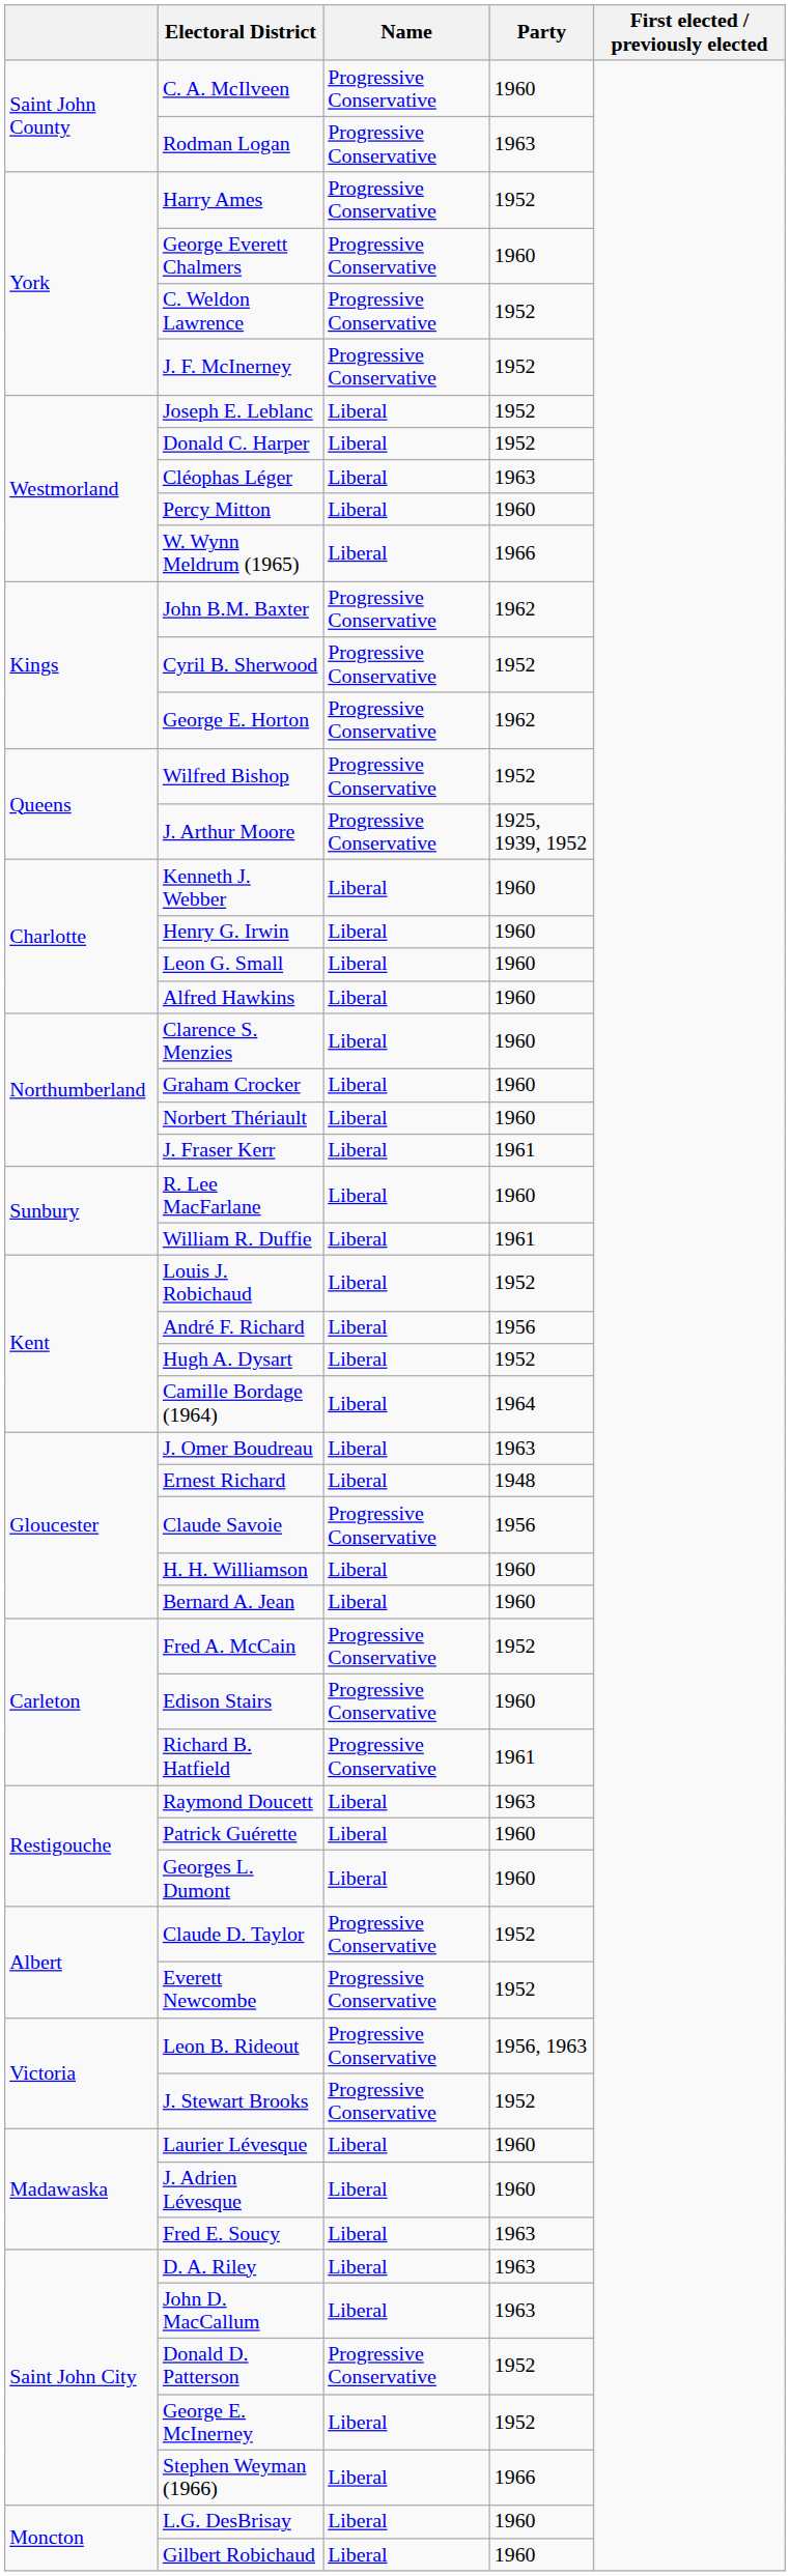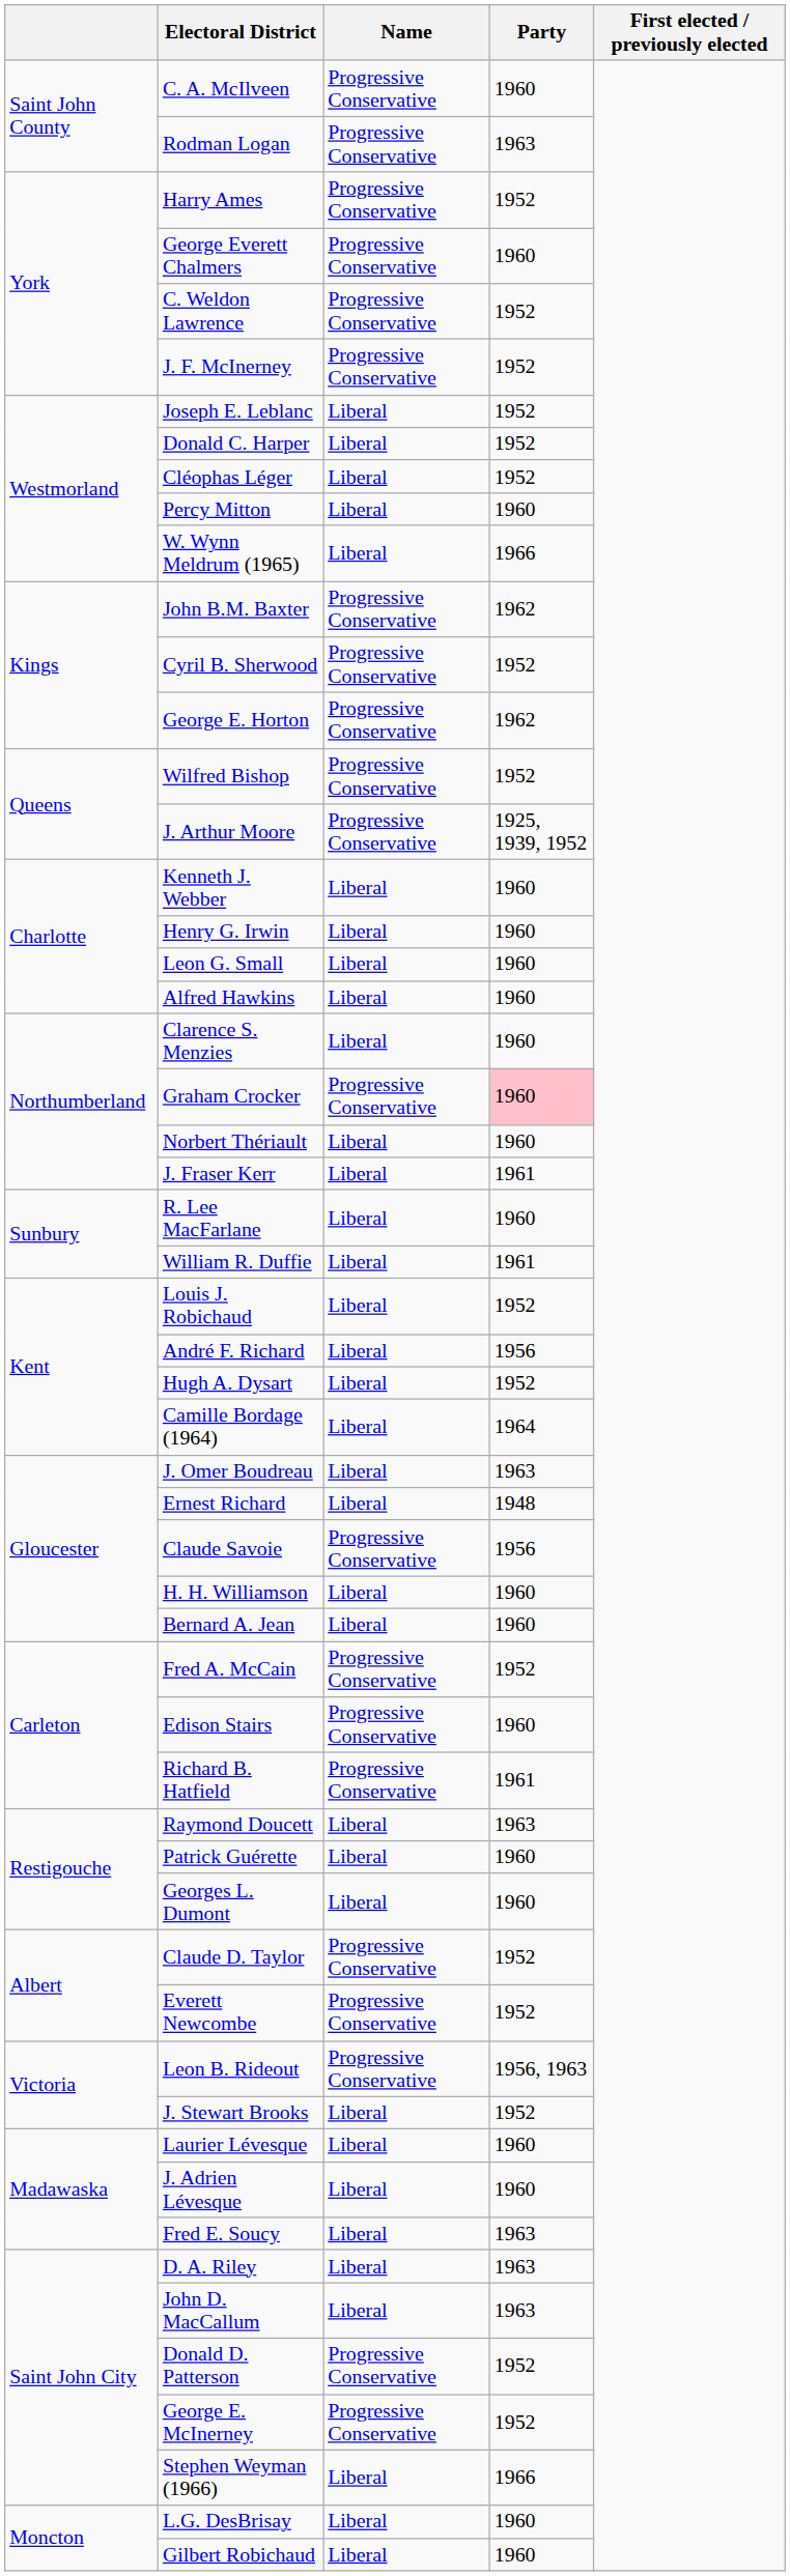 <table class="wikitable sortable">
 <tr>
 <th></th>
 <th>Electoral District</th>
 <th>Name</th>
 <th>Party</th>
 <th>First elected / previously elected</th>
 </tr>
 <tr>
 <td rowspan="2"><a href='#'>Saint John County</a></td>
 <td><a href='#'>C. A. McIlveen</a></td>
 <td><a href='#'>Progressive Conservative</a></td>
 <td>1960</td>
 </tr>
 <tr>
 <td><a href='#'>Rodman Logan</a></td>
 <td><a href='#'>Progressive Conservative</a></td>
 <td>1963</td>
 </tr>
 <tr>
 <td rowspan="4"><a href='#'>York</a></td>
 <td><a href='#'>Harry Ames</a></td>
 <td><a href='#'>Progressive Conservative</a></td>
 <td>1952</td>
 </tr>
 <tr>
 <td><a href='#'>George Everett Chalmers</a></td>
 <td><a href='#'>Progressive Conservative</a></td>
 <td>1960</td>
 </tr>
 <tr>
 <td><a href='#'>C. Weldon Lawrence</a></td>
 <td><a href='#'>Progressive Conservative</a></td>
 <td>1952</td>
 </tr>
 <tr>
 <td><a href='#'>J. F. McInerney</a></td>
 <td><a href='#'>Progressive Conservative</a></td>
 <td>1952</td>
 </tr>
 <tr>
 <td rowspan="5"><a href='#'>Westmorland</a></td>
 <td><a href='#'>Joseph E. Leblanc</a></td>
 <td><a href='#'>Liberal</a></td>
 <td>1952</td>
 </tr>
 <tr>
 <td><a href='#'>Donald C. Harper</a></td>
 <td><a href='#'>Liberal</a></td>
 <td>1952</td>
 </tr>
 <tr>
 <td><a href='#'>Cléophas Léger</a></td>
 <td><a href='#'>Liberal</a></td>
-<td>1963</td>
+<td>1952</td>
 </tr>
 <tr>
 <td><a href='#'>Percy Mitton</a></td>
 <td><a href='#'>Liberal</a></td>
 <td>1960</td>
 </tr>
 <tr>
 <td><a href='#'>W. Wynn Meldrum</a> (1965)</td>
 <td><a href='#'>Liberal</a></td>
 <td>1966</td>
 </tr>
 <tr>
 <td rowspan="3"><a href='#'>Kings</a></td>
 <td><a href='#'>John B.M. Baxter</a></td>
 <td><a href='#'>Progressive Conservative</a></td>
 <td>1962</td>
 </tr>
 <tr>
 <td><a href='#'>Cyril B. Sherwood</a></td>
 <td><a href='#'>Progressive Conservative</a></td>
 <td>1952</td>
 </tr>
 <tr>
 <td><a href='#'>George E. Horton</a></td>
 <td><a href='#'>Progressive Conservative</a></td>
 <td>1962</td>
 </tr>
 <tr>
 <td rowspan="2"><a href='#'>Queens</a></td>
 <td><a href='#'>Wilfred Bishop</a></td>
 <td><a href='#'>Progressive Conservative</a></td>
 <td>1952</td>
 </tr>
 <tr>
 <td><a href='#'>J. Arthur Moore</a></td>
 <td><a href='#'>Progressive Conservative</a></td>
 <td>1925, 1939, 1952</td>
 </tr>
 <tr>
 <td rowspan="4"><a href='#'>Charlotte</a></td>
 <td><a href='#'>Kenneth J. Webber</a></td>
 <td><a href='#'>Liberal</a></td>
 <td>1960</td>
 </tr>
 <tr>
 <td><a href='#'>Henry G. Irwin</a></td>
 <td><a href='#'>Liberal</a></td>
 <td>1960</td>
 </tr>
 <tr>
 <td><a href='#'>Leon G. Small</a></td>
 <td><a href='#'>Liberal</a></td>
 <td>1960</td>
 </tr>
 <tr>
 <td><a href='#'>Alfred Hawkins</a></td>
 <td><a href='#'>Liberal</a></td>
 <td>1960</td>
 </tr>
 <tr>
 <td rowspan="4"><a href='#'>Northumberland</a></td>
 <td><a href='#'>Clarence S. Menzies</a></td>
 <td><a href='#'>Liberal</a></td>
 <td>1960</td>
 </tr>
 <tr>
 <td><a href='#'>Graham Crocker</a></td>
-<td><a href='#'>Liberal</a></td>
-<td>1960</td>
+<td><a href='#'>Progressive Conservative</a></td>
+<td style="background: pink;">1960</td>
 </tr>
 <tr>
 <td><a href='#'>Norbert Thériault</a></td>
 <td><a href='#'>Liberal</a></td>
 <td>1960</td>
 </tr>
 <tr>
 <td><a href='#'>J. Fraser Kerr</a></td>
 <td><a href='#'>Liberal</a></td>
 <td>1961</td>
 </tr>
 <tr>
 <td rowspan="2"><a href='#'>Sunbury</a></td>
 <td><a href='#'>R. Lee MacFarlane</a></td>
 <td><a href='#'>Liberal</a></td>
 <td>1960</td>
 </tr>
 <tr>
 <td><a href='#'>William R. Duffie</a></td>
 <td><a href='#'>Liberal</a></td>
 <td>1961</td>
 </tr>
 <tr>
 <td rowspan="4"><a href='#'>Kent</a></td>
 <td><a href='#'>Louis J. Robichaud</a></td>
 <td><a href='#'>Liberal</a></td>
 <td>1952</td>
 </tr>
 <tr>
 <td><a href='#'>André F. Richard</a></td>
 <td><a href='#'>Liberal</a></td>
 <td>1956</td>
 </tr>
 <tr>
 <td><a href='#'>Hugh A. Dysart</a></td>
 <td><a href='#'>Liberal</a></td>
 <td>1952</td>
 </tr>
 <tr>
 <td><a href='#'>Camille Bordage</a> (1964)</td>
 <td><a href='#'>Liberal</a></td>
 <td>1964</td>
 </tr>
 <tr>
 <td rowspan="5"><a href='#'>Gloucester</a></td>
 <td><a href='#'>J. Omer Boudreau</a></td>
 <td><a href='#'>Liberal</a></td>
 <td>1963</td>
 </tr>
 <tr>
 <td><a href='#'>Ernest Richard</a></td>
 <td><a href='#'>Liberal</a></td>
 <td>1948</td>
 </tr>
 <tr>
 <td><a href='#'>Claude Savoie</a></td>
 <td><a href='#'>Progressive Conservative</a></td>
 <td>1956</td>
 </tr>
 <tr>
 <td><a href='#'>H. H. Williamson</a></td>
 <td><a href='#'>Liberal</a></td>
 <td>1960</td>
 </tr>
 <tr>
 <td><a href='#'>Bernard A. Jean</a></td>
 <td><a href='#'>Liberal</a></td>
 <td>1960</td>
 </tr>
 <tr>
 <td rowspan="3"><a href='#'>Carleton</a></td>
 <td><a href='#'>Fred A. McCain</a></td>
 <td><a href='#'>Progressive Conservative</a></td>
 <td>1952</td>
 </tr>
 <tr>
 <td><a href='#'>Edison Stairs</a></td>
 <td><a href='#'>Progressive Conservative</a></td>
 <td>1960</td>
 </tr>
 <tr>
 <td><a href='#'>Richard B. Hatfield</a></td>
 <td><a href='#'>Progressive Conservative</a></td>
 <td>1961</td>
 </tr>
 <tr>
 <td rowspan="3"><a href='#'>Restigouche</a></td>
 <td><a href='#'>Raymond Doucett</a></td>
 <td><a href='#'>Liberal</a></td>
 <td>1963</td>
 </tr>
 <tr>
 <td><a href='#'>Patrick Guérette</a></td>
 <td><a href='#'>Liberal</a></td>
 <td>1960</td>
 </tr>
 <tr>
 <td><a href='#'>Georges L. Dumont</a></td>
 <td><a href='#'>Liberal</a></td>
 <td>1960</td>
 </tr>
 <tr>
 <td rowspan="2"><a href='#'>Albert</a></td>
 <td><a href='#'>Claude D. Taylor</a></td>
 <td><a href='#'>Progressive Conservative</a></td>
 <td>1952</td>
 </tr>
 <tr>
 <td><a href='#'>Everett Newcombe</a></td>
 <td><a href='#'>Progressive Conservative</a></td>
 <td>1952</td>
 </tr>
 <tr>
 <td rowspan="2"><a href='#'>Victoria</a></td>
 <td><a href='#'>Leon B. Rideout</a></td>
 <td><a href='#'>Progressive Conservative</a></td>
 <td>1956, 1963</td>
 </tr>
 <tr>
 <td><a href='#'>J. Stewart Brooks</a></td>
-<td><a href='#'>Progressive Conservative</a></td>
+<td><a href='#'>Liberal</a></td>
 <td>1952</td>
 </tr>
 <tr>
 <td rowspan="3"><a href='#'>Madawaska</a></td>
 <td><a href='#'>Laurier Lévesque</a></td>
 <td><a href='#'>Liberal</a></td>
 <td>1960</td>
 </tr>
 <tr>
 <td><a href='#'>J. Adrien Lévesque</a></td>
 <td><a href='#'>Liberal</a></td>
 <td>1960</td>
 </tr>
 <tr>
 <td><a href='#'>Fred E. Soucy</a></td>
 <td><a href='#'>Liberal</a></td>
 <td>1963</td>
 </tr>
 <tr>
 <td rowspan="5"><a href='#'>Saint John City</a></td>
 <td><a href='#'>D. A. Riley</a></td>
 <td><a href='#'>Liberal</a></td>
 <td>1963</td>
 </tr>
 <tr>
 <td><a href='#'>John D. MacCallum</a></td>
 <td><a href='#'>Liberal</a></td>
 <td>1963</td>
 </tr>
 <tr>
 <td><a href='#'>Donald D. Patterson</a></td>
 <td><a href='#'>Progressive Conservative</a></td>
 <td>1952</td>
 </tr>
 <tr>
 <td><a href='#'>George E. McInerney</a></td>
-<td><a href='#'>Liberal</a></td>
+<td><a href='#'>Progressive Conservative</a></td>
 <td>1952</td>
 </tr>
 <tr>
 <td><a href='#'>Stephen Weyman</a> (1966)</td>
 <td><a href='#'>Liberal</a></td>
 <td>1966</td>
 </tr>
 <tr>
 <td rowspan="2"><a href='#'>Moncton</a></td>
 <td><a href='#'>L.G. DesBrisay</a></td>
 <td><a href='#'>Liberal</a></td>
 <td>1960</td>
 </tr>
 <tr>
 <td><a href='#'>Gilbert Robichaud</a></td>
 <td><a href='#'>Liberal</a></td>
 <td>1960</td>
 </tr>
 </table>
